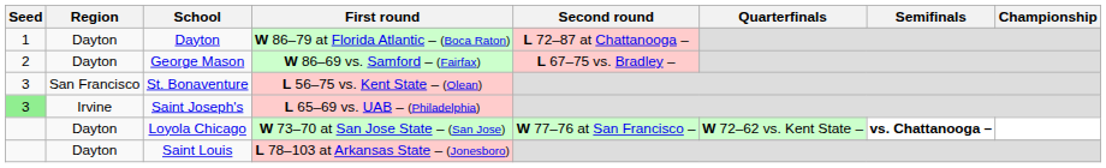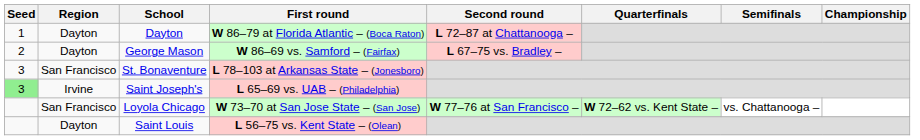 <table class="sortable wikitable" style="white-space:nowrap; text-align:center; font-size:90%;">
 <tr>
 <th>Seed</th>
 <th>Region</th>
 <th>School</th>
 <th>First round</th>
 <th>Second round</th>
 <th>Quarterfinals</th>
 <th>Semifinals</th>
 <th>Championship</th>
 </tr>
 <tr>
 <td>1</td>
 <td>Dayton</td>
 <td><a href='#'>Dayton</a></td>
 <td style="background:#cfc;"><strong>W</strong> 86–79 at <a href='#'>Florida Atlantic</a> – <small>(<a href='#'>Boca Raton</a>)</small></td>
 <td style="background:#fcc;"><strong>L</strong> 72–87 at <a href='#'>Chattanooga</a> – </td>
 <td style="background:#ddd;" colspan=3></td>
 </tr>
 <tr>
 <td>2</td>
 <td>Dayton</td>
 <td><a href='#'>George Mason</a></td>
 <td style="background:#cfc;"><strong>W</strong> 86–69 vs. <a href='#'>Samford</a> – <small>(<a href='#'>Fairfax</a>)</small></td>
 <td style="background:#fcc;"><strong>L</strong> 67–75 vs.  <a href='#'>Bradley</a> – </td>
 <td style="background:#ddd;" colspan=3></td>
 </tr>
 <tr>
 <td>3</td>
 <td>San Francisco</td>
 <td><a href='#'>St. Bonaventure</a></td>
-<td style="background:#fcc;"><strong>L</strong> 56–75 vs. <a href='#'>Kent State</a>  – <small>(<a href='#'>Olean</a>)</small></td>
+<td style="background:#fcc;"><strong>L</strong> 78–103 at  <a href='#'>Arkansas State</a> – <small>(<a href='#'>Jonesboro</a>)</small></td>
 <td style="background:#ddd;" colspan=4></td>
 </tr>
 <tr>
 <td style="background: lightgreen;">3</td>
 <td>Irvine</td>
 <td><a href='#'>Saint Joseph's</a></td>
 <td style="background:#fcc;"><strong>L</strong> 65–69 vs. <a href='#'>UAB</a> – <small>(<a href='#'>Philadelphia</a>)</small></td>
 <td style="background:#ddd;" colspan=4></td>
 </tr>
 <tr>
 <td></td>
-<td>Dayton</td>
+<td>San Francisco</td>
 <td><a href='#'>Loyola Chicago</a></td>
 <td style="background:#cfc;"><strong>W</strong> 73–70 at  <a href='#'>San Jose State</a> – <small>(<a href='#'>San Jose</a>)</small></td>
 <td style="background:#cfc;"><strong>W</strong> 77–76 at  <a href='#'>San Francisco</a> – </td>
 <td style="background:#cfc;"><strong>W</strong> 72–62 vs. Kent State – </td>
-<td style="background:#FFF;"><strong>vs. Chattanooga – </strong></td>
+<td style="background:#FFF;">vs. Chattanooga – </td>
 <td style="background:#FFF;"></td>
 </tr>
 <tr>
 <td></td>
 <td>Dayton</td>
 <td><a href='#'>Saint Louis</a></td>
-<td style="background:#fcc;"><strong>L</strong> 78–103 at  <a href='#'>Arkansas State</a> – <small>(<a href='#'>Jonesboro</a>)</small></td>
+<td style="background:#fcc;"><strong>L</strong> 56–75 vs. <a href='#'>Kent State</a>  – <small>(<a href='#'>Olean</a>)</small></td>
 <td style="background:#ddd;" colspan=4></td>
 </tr>
 </table>
